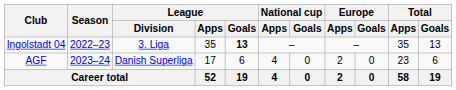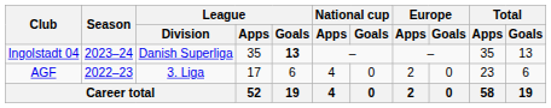 <table class="wikitable" style="text-align: center;">
 <tr>
 <th rowspan="2">Club</th>
 <th rowspan="2">Season</th>
 <th colspan="3">League</th>
 <th colspan="2">National cup</th>
 <th colspan="2">Europe</th>
 <th colspan="2">Total</th>
 </tr>
 <tr>
 <th>Division</th>
 <th>Apps</th>
 <th>Goals</th>
 <th>Apps</th>
 <th>Goals</th>
 <th>Apps</th>
 <th>Goals</th>
 <th>Apps</th>
 <th>Goals</th>
 </tr>
 <tr>
 <td><a href='#'>Ingolstadt 04</a></td>
-<td><a href='#'>2022–23</a></td>
-<td><a href='#'>3. Liga</a></td>
+<td><a href='#'>2023–24</a></td>
+<td><a href='#'>Danish Superliga</a></td>
 <td>35</td>
 <td><strong>13</strong></td>
 <td colspan="2">–</td>
 <td colspan="2">–</td>
 <td>35</td>
 <td>13</td>
 </tr>
 <tr>
 <td><a href='#'>AGF</a></td>
-<td><a href='#'>2023–24</a></td>
-<td><a href='#'>Danish Superliga</a></td>
+<td><a href='#'>2022–23</a></td>
+<td><a href='#'>3. Liga</a></td>
 <td>17</td>
 <td>6</td>
 <td>4</td>
 <td>0</td>
 <td>2</td>
 <td>0</td>
 <td>23</td>
 <td>6</td>
 </tr>
 <tr>
 <th colspan="3">Career total</th>
 <th>52</th>
 <th>19</th>
 <th>4</th>
 <th>0</th>
 <th>2</th>
 <th>0</th>
 <th>58</th>
 <th>19</th>
 </tr>
 </table>
